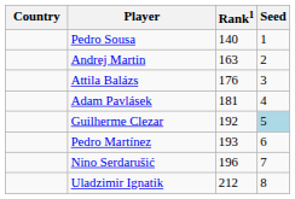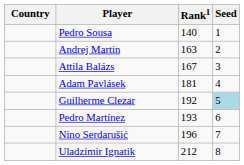 <table class="sortable wikitable">
 <tr>
 <th width="70">Country</th>
 <th width="175">Player</th>
 <th>Rank<sup>1</sup></th>
 <th>Seed</th>
 </tr>
 <tr>
 <td></td>
 <td><a href='#'>Pedro Sousa</a></td>
 <td>140</td>
 <td>1</td>
 </tr>
 <tr>
 <td></td>
 <td><a href='#'>Andrej Martin</a></td>
 <td>163</td>
 <td>2</td>
 </tr>
 <tr>
 <td></td>
 <td><a href='#'>Attila Balázs</a></td>
-<td>176</td>
+<td>167</td>
 <td>3</td>
 </tr>
 <tr>
 <td></td>
 <td><a href='#'>Adam Pavlásek</a></td>
 <td>181</td>
 <td>4</td>
 </tr>
 <tr>
 <td></td>
 <td><a href='#'>Guilherme Clezar</a></td>
 <td>192</td>
 <td style="background: lightblue;">5</td>
 </tr>
 <tr>
 <td></td>
 <td><a href='#'>Pedro Martínez</a></td>
 <td>193</td>
 <td>6</td>
 </tr>
 <tr>
 <td></td>
 <td><a href='#'>Nino Serdarušić</a></td>
 <td>196</td>
 <td>7</td>
 </tr>
 <tr>
 <td></td>
 <td><a href='#'>Uladzimir Ignatik</a></td>
 <td>212</td>
 <td>8</td>
 </tr>
 </table>
